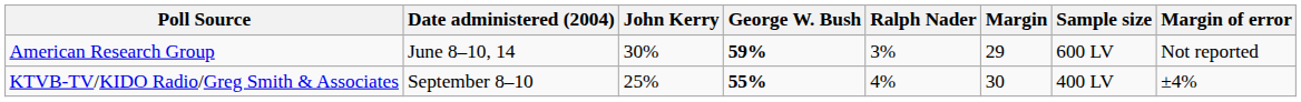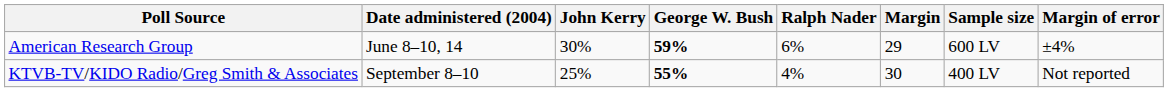 <table class="wikitable">
 <tr>
 <th>Poll Source</th>
 <th>Date administered (2004)</th>
 <th>John Kerry</th>
 <th>George W. Bush</th>
 <th>Ralph Nader</th>
 <th>Margin</th>
 <th>Sample size</th>
 <th>Margin of error</th>
 </tr>
 <tr>
 <td><a href='#'>American Research Group</a></td>
 <td>June 8–10, 14</td>
 <td>30%</td>
 <td><strong>59%</strong></td>
-<td>3%</td>
+<td>6%</td>
 <td>29</td>
 <td>600 LV</td>
-<td>Not reported</td>
+<td>±4%</td>
 </tr>
 <tr>
 <td><a href='#'>KTVB-TV</a>/<a href='#'>KIDO Radio</a>/<a href='#'>Greg Smith & Associates</a></td>
 <td>September 8–10</td>
 <td>25%</td>
 <td><strong>55%</strong></td>
 <td>4%</td>
 <td>30</td>
 <td>400 LV</td>
-<td>±4%</td>
+<td>Not reported</td>
 </tr>
 </table>
